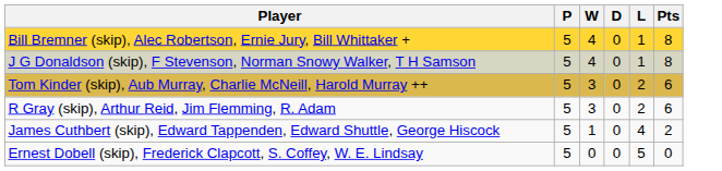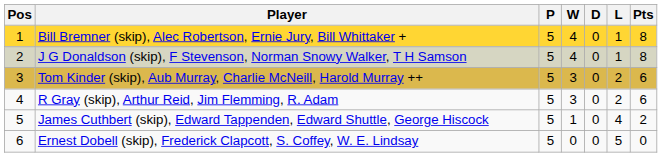 <table class="wikitable" style="font-size: 100%">
 <tr>
+<th width=20>Pos</th>
 <th width=600>Player</th>
 <th width=20>P</th>
 <th width=20>W</th>
 <th width=20>D</th>
 <th width=20>L</th>
 <th width=20>Pts</th>
 </tr>
 <tr align=center style="background: #FFD633;">
+<td>1</td>
 <td align="left"> <a href='#'>Bill Bremner</a> (skip), <a href='#'>Alec Robertson</a>, <a href='#'>Ernie Jury</a>, <a href='#'>Bill Whittaker</a> +</td>
 <td>5</td>
 <td>4</td>
 <td>0</td>
 <td>1</td>
 <td>8</td>
 </tr>
 <tr align=center style="background: #D6D6C2;">
+<td>2</td>
 <td align="left"> <a href='#'>J G Donaldson</a> (skip), <a href='#'>F Stevenson</a>, <a href='#'>Norman Snowy Walker</a>, <a href='#'>T H Samson</a></td>
 <td>5</td>
 <td>4</td>
 <td>0</td>
 <td>1</td>
 <td>8</td>
 </tr>
 <tr align=center style="background: #DBB84D;">
+<td>3</td>
 <td align="left"> <a href='#'>Tom Kinder</a> (skip), <a href='#'>Aub Murray</a>, <a href='#'>Charlie McNeill</a>, <a href='#'>Harold Murray</a> ++</td>
 <td>5</td>
 <td>3</td>
 <td>0</td>
 <td>2</td>
 <td>6</td>
 </tr>
 <tr align=center>
+<td>4</td>
 <td align="left"> <a href='#'>R Gray</a> (skip), <a href='#'>Arthur Reid</a>, <a href='#'>Jim Flemming</a>, <a href='#'>R. Adam</a></td>
 <td>5</td>
 <td>3</td>
 <td>0</td>
 <td>2</td>
 <td>6</td>
 </tr>
 <tr align=center>
+<td>5</td>
 <td align="left"> <a href='#'>James Cuthbert</a> (skip), <a href='#'>Edward Tappenden</a>, <a href='#'>Edward Shuttle</a>, <a href='#'>George Hiscock</a></td>
 <td>5</td>
 <td>1</td>
 <td>0</td>
 <td>4</td>
 <td>2</td>
 </tr>
 <tr align=center>
+<td>6</td>
 <td align="left"> <a href='#'>Ernest Dobell</a> (skip), <a href='#'>Frederick Clapcott</a>, <a href='#'>S. Coffey</a>, <a href='#'>W. E. Lindsay</a></td>
 <td>5</td>
 <td>0</td>
 <td>0</td>
 <td>5</td>
 <td>0</td>
 </tr>
 </table>
